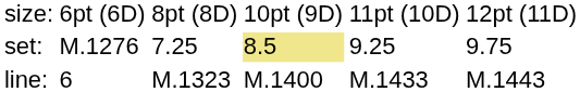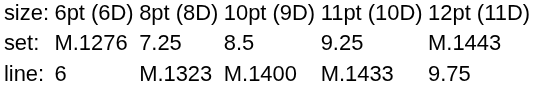 <table style="margin-left:40px;">
 <tr>
 <td>size:</td>
 <td>6pt (6D)</td>
 <td>8pt (8D)</td>
 <td>10pt (9D)</td>
 <td>11pt (10D)</td>
 <td>12pt (11D)</td>
 </tr>
 <tr>
 <td>set:</td>
 <td>M.1276</td>
 <td>7.25</td>
-<td style="background: khaki;">8.5</td>
+<td>8.5</td>
 <td>9.25</td>
-<td>9.75</td>
+<td>M.1443</td>
 </tr>
 <tr>
 <td>line:</td>
 <td>6</td>
 <td>M.1323</td>
 <td>M.1400</td>
 <td>M.1433</td>
-<td>M.1443</td>
+<td>9.75</td>
 </tr>
 </table>
